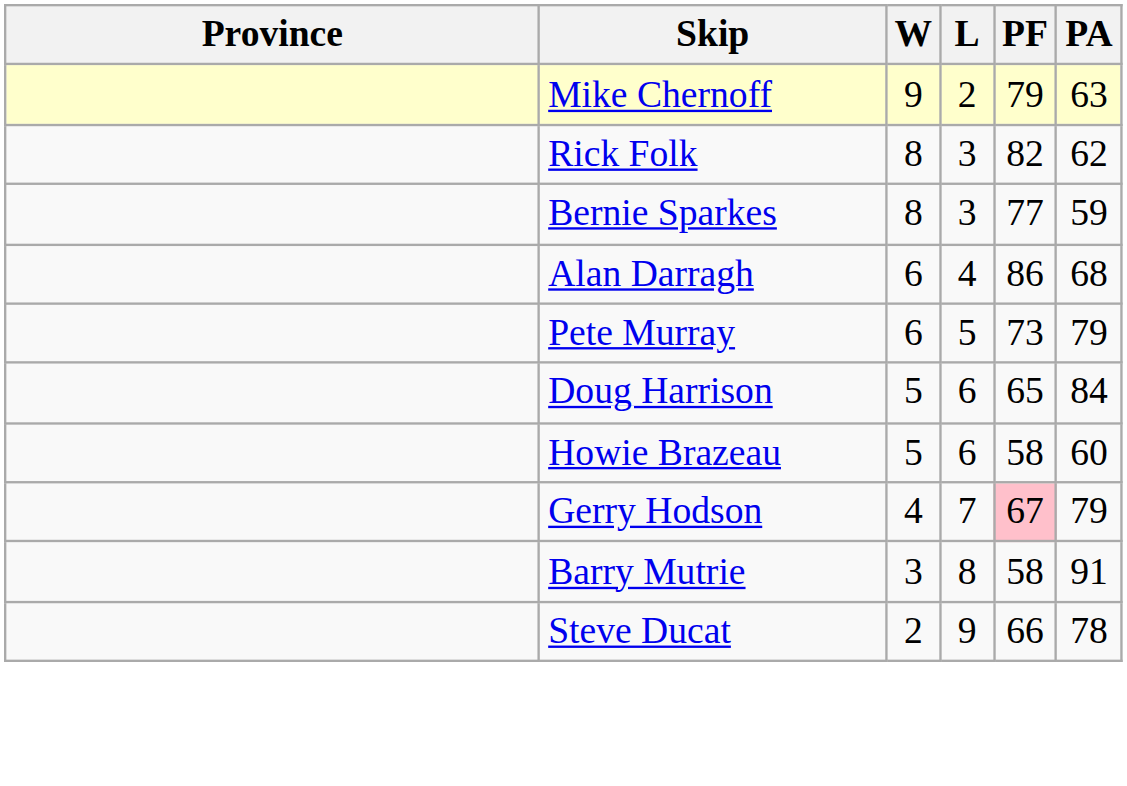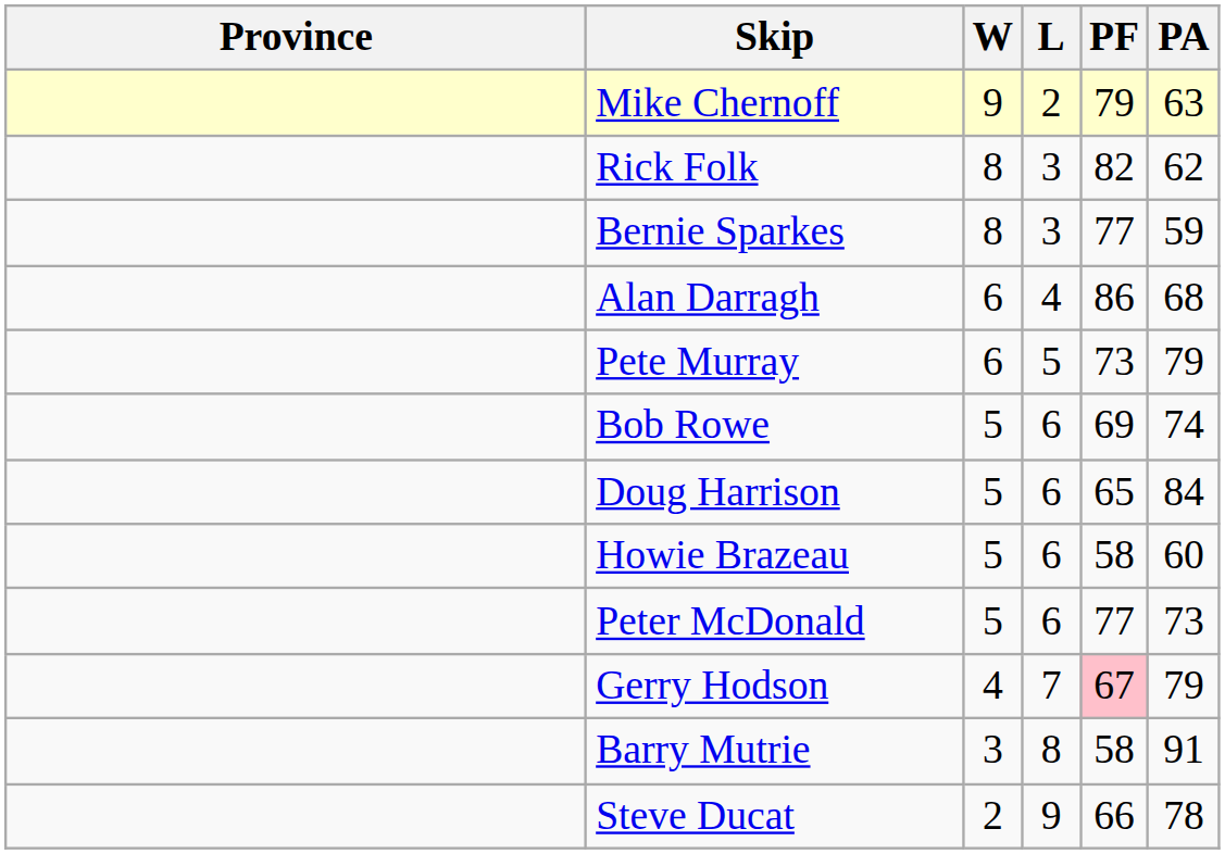 <table class=wikitable style="text-align: center;">
 <tr>
 <th bgcolor="#efefef" width="220">Province</th>
 <th bgcolor="#efefef" width="140">Skip</th>
 <th bgcolor="#efefef" width="15">W</th>
 <th bgcolor="#efefef" width="15">L</th>
 <th bgcolor="#efefef" width="15">PF</th>
 <th bgcolor="#efefef" width="15">PA</th>
 </tr>
 <tr bgcolor=#ffffcc>
 <td style="text-align: left;"></td>
 <td style="text-align: left;"><a href='#'>Mike Chernoff</a></td>
 <td>9</td>
 <td>2</td>
 <td>79</td>
 <td>63</td>
 </tr>
 <tr>
 <td style="text-align: left;"></td>
 <td style="text-align: left;"><a href='#'>Rick Folk</a></td>
 <td>8</td>
 <td>3</td>
 <td>82</td>
 <td>62</td>
 </tr>
 <tr>
 <td style="text-align: left;"></td>
 <td style="text-align: left;"><a href='#'>Bernie Sparkes</a></td>
 <td>8</td>
 <td>3</td>
 <td>77</td>
 <td>59</td>
 </tr>
 <tr>
 <td style="text-align: left;"></td>
 <td style="text-align: left;"><a href='#'>Alan Darragh</a></td>
 <td>6</td>
 <td>4</td>
 <td>86</td>
 <td>68</td>
 </tr>
 <tr>
 <td style="text-align: left;"></td>
 <td style="text-align: left;"><a href='#'>Pete Murray</a></td>
 <td>6</td>
 <td>5</td>
 <td>73</td>
 <td>79</td>
 </tr>
 <tr>
 <td style="text-align: left;"></td>
+<td style="text-align: left;"><a href='#'>Bob Rowe</a></td>
+<td>5</td>
+<td>6</td>
+<td>69</td>
+<td>74</td>
+</tr>
+<tr>
+<td style="text-align: left;"></td>
 <td style="text-align: left;"><a href='#'>Doug Harrison</a></td>
 <td>5</td>
 <td>6</td>
 <td>65</td>
 <td>84</td>
 </tr>
 <tr>
 <td style="text-align: left;"></td>
 <td style="text-align: left;"><a href='#'>Howie Brazeau</a></td>
 <td>5</td>
 <td>6</td>
 <td>58</td>
 <td>60</td>
+</tr>
+<tr>
+<td style="text-align: left;"></td>
+<td style="text-align: left;"><a href='#'>Peter McDonald</a></td>
+<td>5</td>
+<td>6</td>
+<td>77</td>
+<td>73</td>
 </tr>
 <tr>
 <td style="text-align: left;"></td>
 <td style="text-align: left;"><a href='#'>Gerry Hodson</a></td>
 <td>4</td>
 <td>7</td>
 <td style="background: pink;">67</td>
 <td>79</td>
 </tr>
 <tr>
 <td style="text-align: left;"></td>
 <td style="text-align: left;"><a href='#'>Barry Mutrie</a></td>
 <td>3</td>
 <td>8</td>
 <td>58</td>
 <td>91</td>
 </tr>
 <tr>
 <td style="text-align: left;"></td>
 <td style="text-align: left;"><a href='#'>Steve Ducat</a></td>
 <td>2</td>
 <td>9</td>
 <td>66</td>
 <td>78</td>
 </tr>
 </table>
